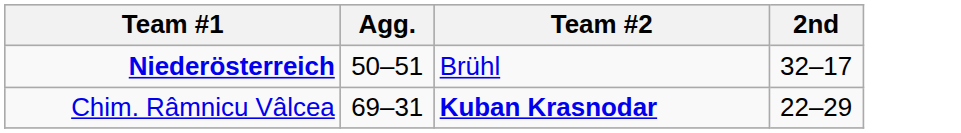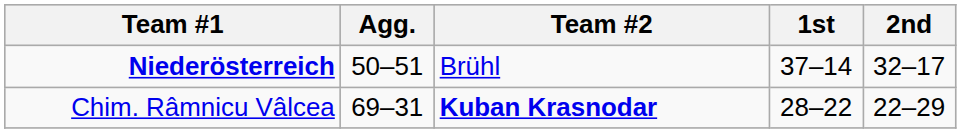 <table class=wikitable style="text-align:center">
 <tr>
 <th width=200>Team #1</th>
 <th width=50>Agg.</th>
 <th width=200>Team #2</th>
+<th width=50>1st</th>
 <th width=50>2nd</th>
 </tr>
 <tr>
 <td align=right><strong><a href='#'>Niederösterreich</a></strong> </td>
 <td>50–51</td>
 <td align=left> <a href='#'>Brühl</a></td>
+<td align=center>37–14</td>
 <td align=center>32–17</td>
 </tr>
 <tr>
 <td align=right><a href='#'>Chim. Râmnicu Vâlcea</a> </td>
 <td>69–31</td>
 <td align=left> <strong><a href='#'>Kuban Krasnodar</a></strong></td>
+<td align=center>28–22</td>
 <td align=center>22–29</td>
 </tr>
 </table>
